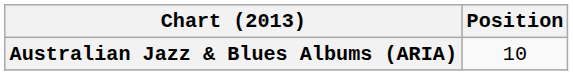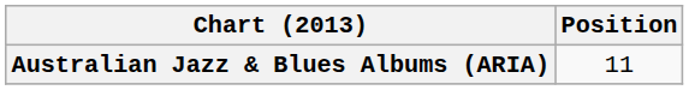 <table class="wikitable plainrowheaders" style="text-align:center">
 <tr>
 <th scope="col">Chart (2013)</th>
 <th scope="col">Position</th>
 </tr>
 <tr>
 <th scope="row">Australian Jazz & Blues Albums (ARIA)</th>
-<td>10</td>
+<td>11</td>
 </tr>
 </table>
